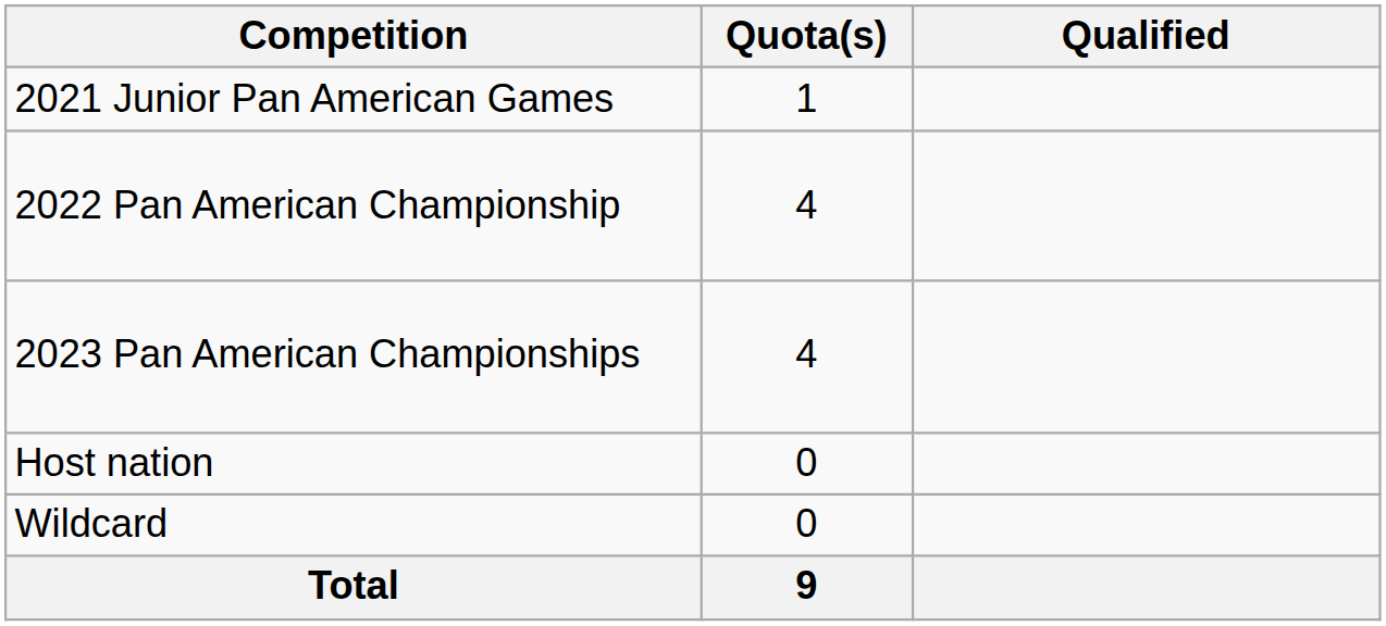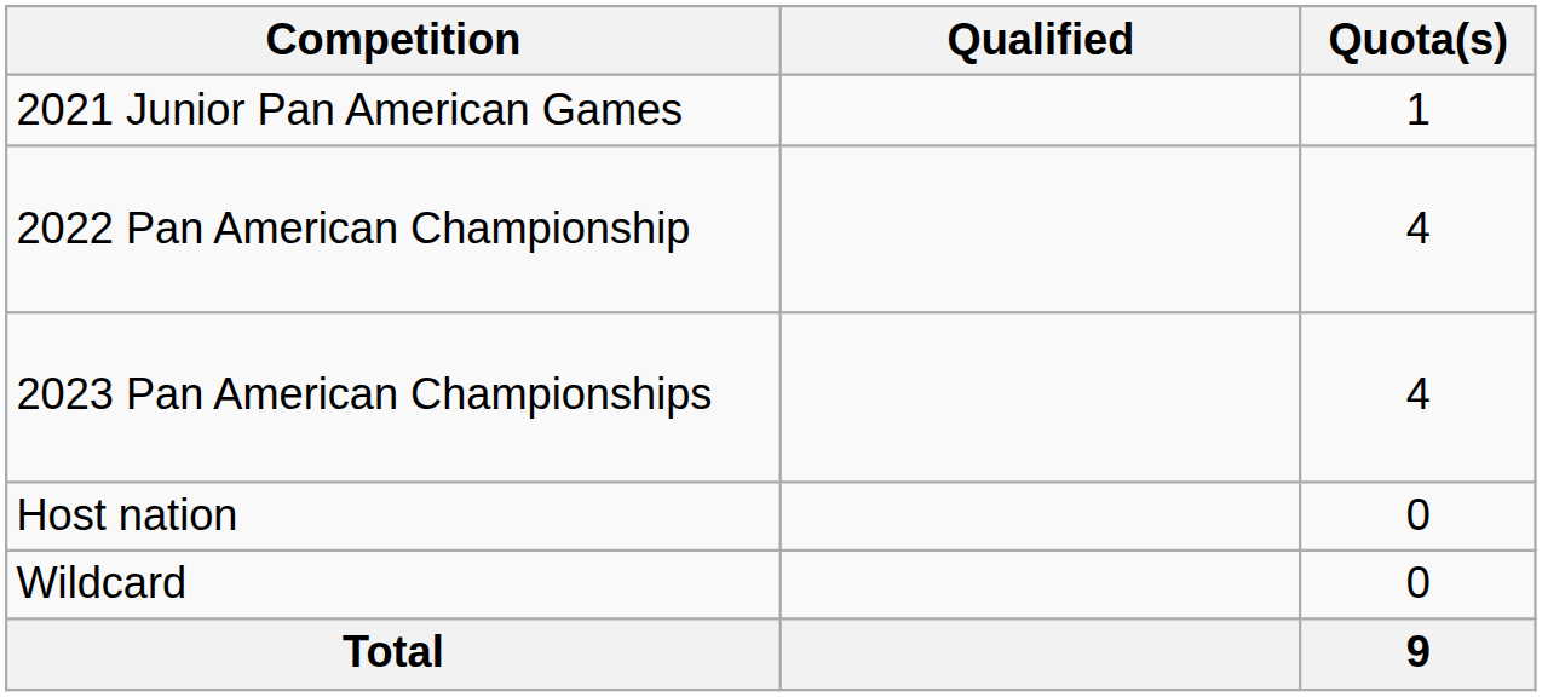 <table class = "wikitable" width=560>
 <tr>
 <th width=300>Competition</th>
+<th width=200>Qualified</th>
 <th width=80>Quota(s)</th>
-<th width=200>Qualified</th>
 </tr>
 <tr>
 <td>2021 Junior Pan American Games</td>
+<td></td>
 <td align="center">1</td>
-<td></td>
 </tr>
 <tr>
 <td>2022 Pan American Championship</td>
+<td><br><br><br></td>
 <td align="center">4</td>
-<td><br><br><br></td>
 </tr>
 <tr>
 <td>2023 Pan American Championships</td>
+<td><br><br><br></td>
 <td align="center">4</td>
-<td><br><br><br></td>
 </tr>
 <tr>
 <td>Host nation</td>
+<td></td>
 <td align="center">0</td>
-<td></td>
 </tr>
 <tr>
 <td>Wildcard</td>
+<td></td>
 <td align="center">0</td>
-<td></td>
 </tr>
 <tr>
 <th>Total</th>
+<th></th>
 <th>9</th>
-<th></th>
 </tr>
 </table>
